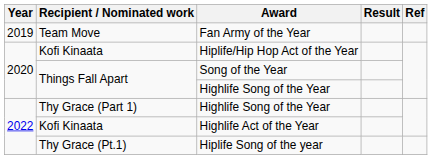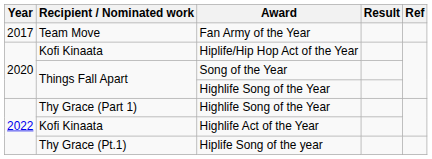 <table class="wikitable">
 <tr>
 <th>Year</th>
 <th>Recipient / Nominated work</th>
 <th>Award</th>
 <th>Result</th>
 <th>Ref</th>
 </tr>
 <tr>
-<td>2019</td>
+<td>2017</td>
 <td>Team Move</td>
 <td>Fan Army of the Year</td>
 <td></td>
 <td></td>
 </tr>
 <tr>
 <td rowspan="3">2020</td>
 <td>Kofi Kinaata</td>
 <td>Hiplife/Hip Hop Act of the Year</td>
 <td></td>
 <td rowspan="3"></td>
 </tr>
 <tr>
 <td rowspan="2">Things Fall Apart</td>
 <td>Song of the Year</td>
 <td></td>
 </tr>
 <tr>
 <td>Highlife Song of the Year</td>
 <td></td>
 </tr>
 <tr>
 <td rowspan="3"><a href='#'>2022</a></td>
 <td>Thy Grace (Part 1)</td>
 <td>Highlife Song of the Year</td>
 <td></td>
 <td rowspan="2"></td>
 </tr>
 <tr>
 <td>Kofi Kinaata</td>
 <td>Highlife Act of the Year</td>
 <td></td>
 </tr>
 <tr>
 <td>Thy Grace (Pt.1)</td>
 <td>Hiplife Song of the year</td>
 <td></td>
 <td></td>
 </tr>
 </table>
